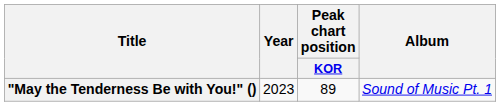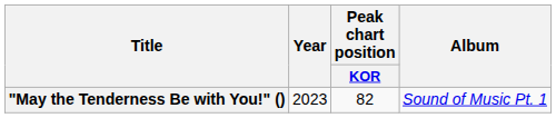 <table class="wikitable plainrowheaders" style="text-align:center">
 <tr>
 <th scope="col" rowspan="2">Title</th>
 <th scope="col" rowspan="2">Year</th>
 <th scope="col">Peak chart position</th>
 <th scope="col" rowspan="2">Album</th>
 </tr>
 <tr>
 <th scope="col" style="font-size:90%; width:3em"><a href='#'>KOR</a><br></th>
 </tr>
 <tr>
 <th scope="row">"May the Tenderness Be with You!" ()<br></th>
 <td>2023</td>
-<td>89</td>
+<td>82</td>
 <td><em><a href='#'>Sound of Music Pt. 1</a></em></td>
 </tr>
 </table>
